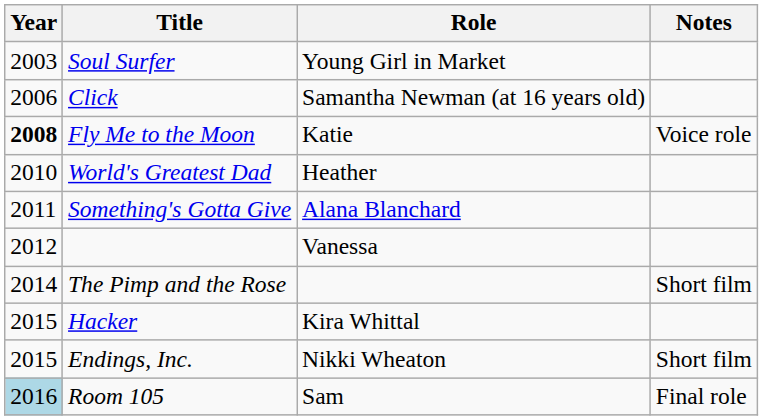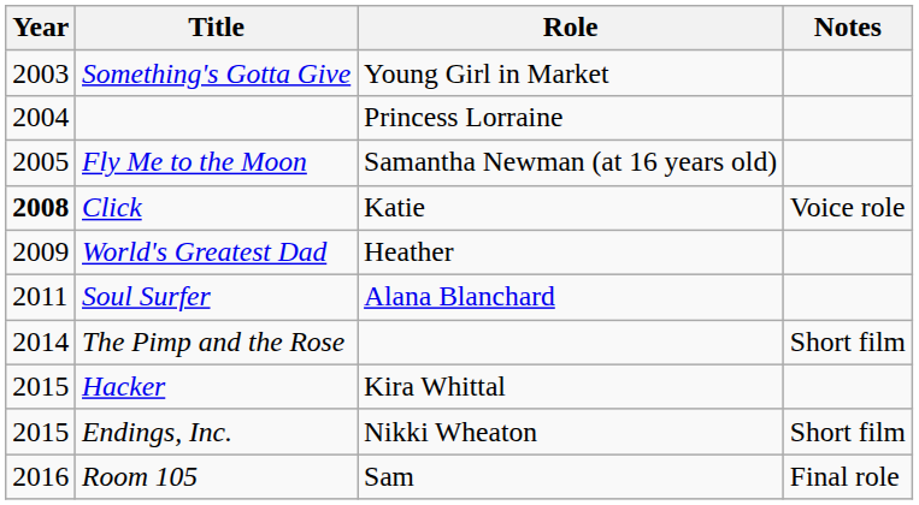 <table class="wikitable sortable">
 <tr>
 <th>Year</th>
 <th>Title</th>
 <th>Role</th>
 <th class="unsortable">Notes</th>
 </tr>
 <tr>
 <td>2003</td>
-<td><em><a href='#'>Soul Surfer</a></em></td>
+<td><em><a href='#'>Something's Gotta Give</a></em></td>
 <td>Young Girl in Market</td>
 <td></td>
 </tr>
 <tr>
-<td>2006</td>
-<td><em><a href='#'>Click</a></em></td>
+<td>2004</td>
+<td><em></em></td>
+<td>Princess Lorraine</td>
+<td></td>
+</tr>
+<tr>
+<td>2005</td>
+<td><em><a href='#'>Fly Me to the Moon</a></em></td>
 <td>Samantha Newman (at 16 years old)</td>
 <td></td>
 </tr>
 <tr>
 <td><strong>2008</strong></td>
-<td><em><a href='#'>Fly Me to the Moon</a></em></td>
+<td><em><a href='#'>Click</a></em></td>
 <td>Katie</td>
 <td>Voice role</td>
 </tr>
 <tr>
-<td>2010</td>
+<td>2009</td>
 <td><em><a href='#'>World's Greatest Dad</a></em></td>
 <td>Heather</td>
 <td></td>
 </tr>
 <tr>
 <td>2011</td>
-<td><em><a href='#'>Something's Gotta Give</a></em></td>
+<td><em><a href='#'>Soul Surfer</a></em></td>
 <td><a href='#'>Alana Blanchard</a></td>
-<td></td>
-</tr>
-<tr>
-<td>2012</td>
-<td><em></em></td>
-<td>Vanessa</td>
 <td></td>
 </tr>
 <tr>
 <td>2014</td>
 <td><em>The Pimp and the Rose</em></td>
 <td></td>
 <td>Short film</td>
 </tr>
 <tr>
 <td>2015</td>
 <td><em><a href='#'>Hacker</a></em></td>
 <td>Kira Whittal</td>
 <td></td>
 </tr>
 <tr>
 <td>2015</td>
 <td><em>Endings, Inc.</em></td>
 <td>Nikki Wheaton</td>
 <td>Short film</td>
 </tr>
 <tr>
-<td style="background: lightblue;">2016</td>
+<td>2016</td>
 <td><em>Room 105</em></td>
 <td>Sam</td>
 <td>Final role</td>
 </tr>
 </table>
